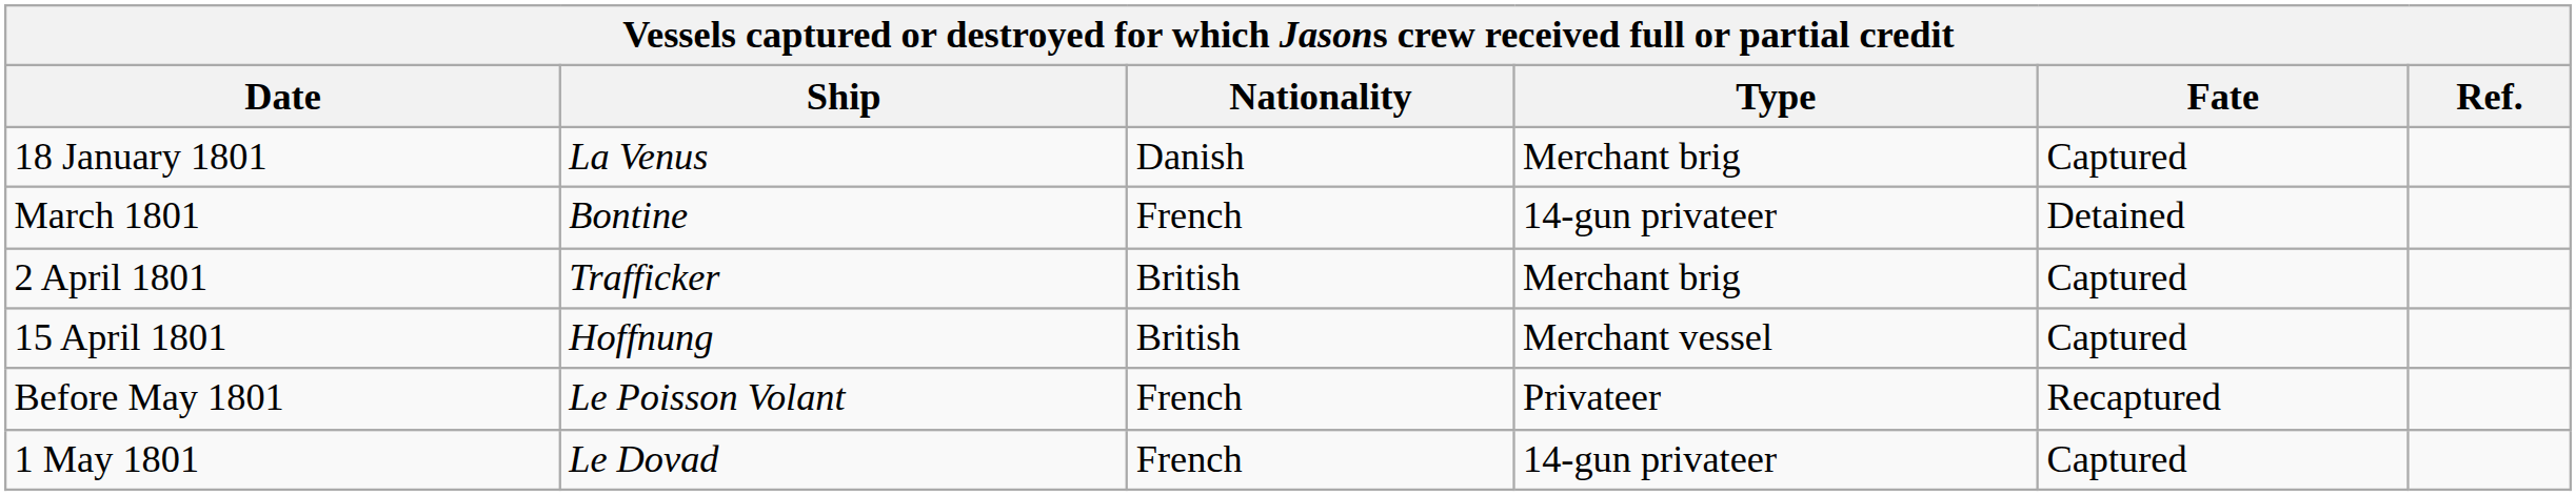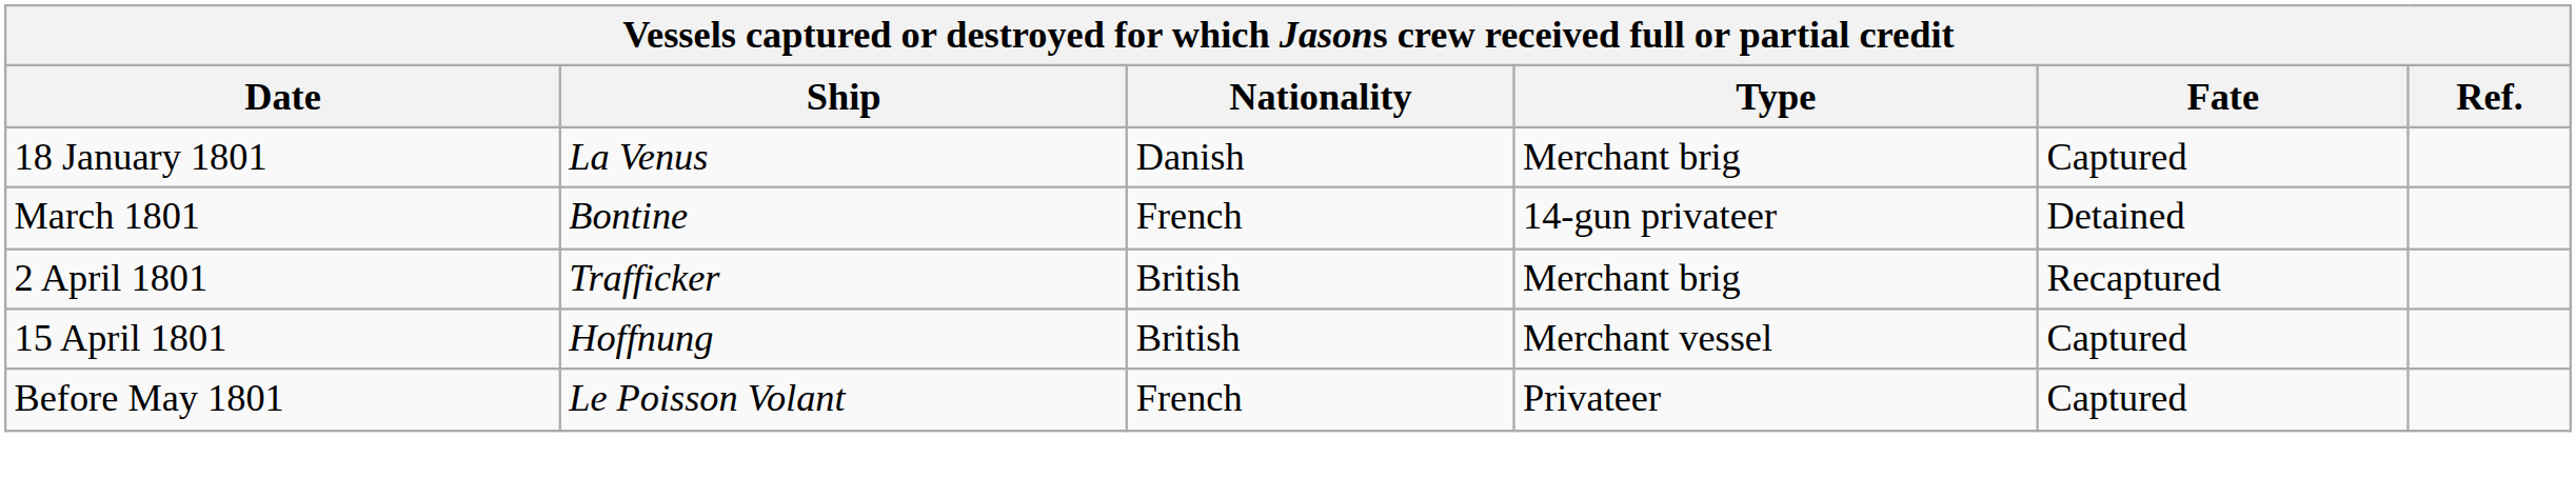 <table class="wikitable" style="width:85%; align-center">
 <tr>
 <th colspan="6">Vessels captured or destroyed for which <em>Jason</em>s crew received full or partial credit</th>
 </tr>
 <tr>
 <th>Date</th>
 <th>Ship</th>
 <th>Nationality</th>
 <th>Type</th>
 <th>Fate</th>
 <th>Ref.</th>
 </tr>
 <tr>
 <td>18 January 1801</td>
 <td><em>La Venus</em></td>
 <td> Danish</td>
 <td>Merchant brig</td>
 <td>Captured</td>
 <td></td>
 </tr>
 <tr>
 <td>March 1801</td>
 <td><em>Bontine</em></td>
 <td> French</td>
 <td>14-gun privateer</td>
 <td>Detained</td>
 <td></td>
 </tr>
 <tr>
 <td>2 April 1801</td>
 <td><em>Trafficker</em></td>
 <td> British</td>
 <td>Merchant brig</td>
-<td>Captured</td>
+<td>Recaptured</td>
 <td></td>
 </tr>
 <tr>
 <td>15 April 1801</td>
 <td><em>Hoffnung</em></td>
 <td> British</td>
 <td>Merchant vessel</td>
 <td>Captured</td>
 <td></td>
 </tr>
 <tr>
 <td>Before May 1801</td>
 <td><em>Le Poisson Volant</em></td>
 <td> French</td>
 <td>Privateer</td>
-<td>Recaptured</td>
-<td></td>
-</tr>
-<tr>
-<td>1 May 1801</td>
-<td><em>Le Dovad</em></td>
-<td> French</td>
-<td>14-gun privateer</td>
 <td>Captured</td>
 <td></td>
 </tr>
 </table>
